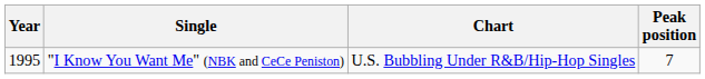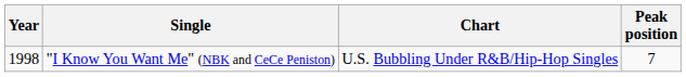 <table class="wikitable">
 <tr>
 <th>Year</th>
 <th>Single</th>
 <th>Chart</th>
 <th>Peak<br>position</th>
 </tr>
 <tr>
-<td>1995</td>
+<td>1998</td>
 <td>"<a href='#'>I Know You Want Me</a>" <small>(<a href='#'>NBK</a> and <a href='#'>CeCe Peniston</a>)</small></td>
 <td>U.S. <a href='#'>Bubbling Under R&B/Hip-Hop Singles</a></td>
 <td align="center">7</td>
 </tr>
 </table>
